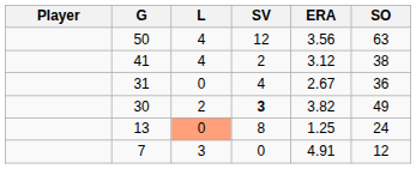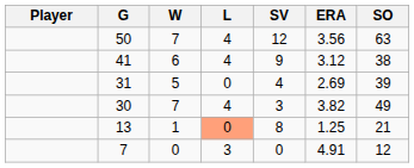 <table class="wikitable sortable">
 <tr>
 <th bgcolor="#DDDDFF" width="16%">Player</th>
 <th bgcolor="#DDDDFF" width="9%">G</th>
+<th bgcolor="#DDDDFF" width="9%">W</th>
 <th bgcolor="#DDDDFF" width="9%">L</th>
 <th bgcolor="#DDDDFF" width="9%">SV</th>
 <th bgcolor="#DDDDFF" width="9%">ERA</th>
 <th bgcolor="#DDDDFF" width="9%">SO</th>
 </tr>
 <tr align="center">
 <td></td>
 <td>50</td>
+<td>7</td>
 <td>4</td>
 <td>12</td>
 <td>3.56</td>
 <td>63</td>
 </tr>
 <tr align="center">
 <td></td>
 <td>41</td>
+<td>6</td>
 <td>4</td>
-<td>2</td>
+<td>9</td>
 <td>3.12</td>
 <td>38</td>
 </tr>
 <tr align="center">
 <td></td>
 <td>31</td>
+<td>5</td>
 <td>0</td>
 <td>4</td>
-<td>2.67</td>
-<td>36</td>
+<td>2.69</td>
+<td>39</td>
 </tr>
 <tr align="center">
 <td></td>
 <td>30</td>
-<td>2</td>
-<td><strong>3</strong></td>
+<td>7</td>
+<td>4</td>
+<td>3</td>
 <td>3.82</td>
 <td>49</td>
 </tr>
 <tr align="center">
 <td></td>
 <td>13</td>
+<td>1</td>
 <td style="background: lightsalmon;">0</td>
 <td>8</td>
 <td>1.25</td>
-<td>24</td>
+<td>21</td>
 </tr>
 <tr align="center">
 <td></td>
 <td>7</td>
+<td>0</td>
 <td>3</td>
 <td>0</td>
 <td>4.91</td>
 <td>12</td>
 </tr>
 </table>
